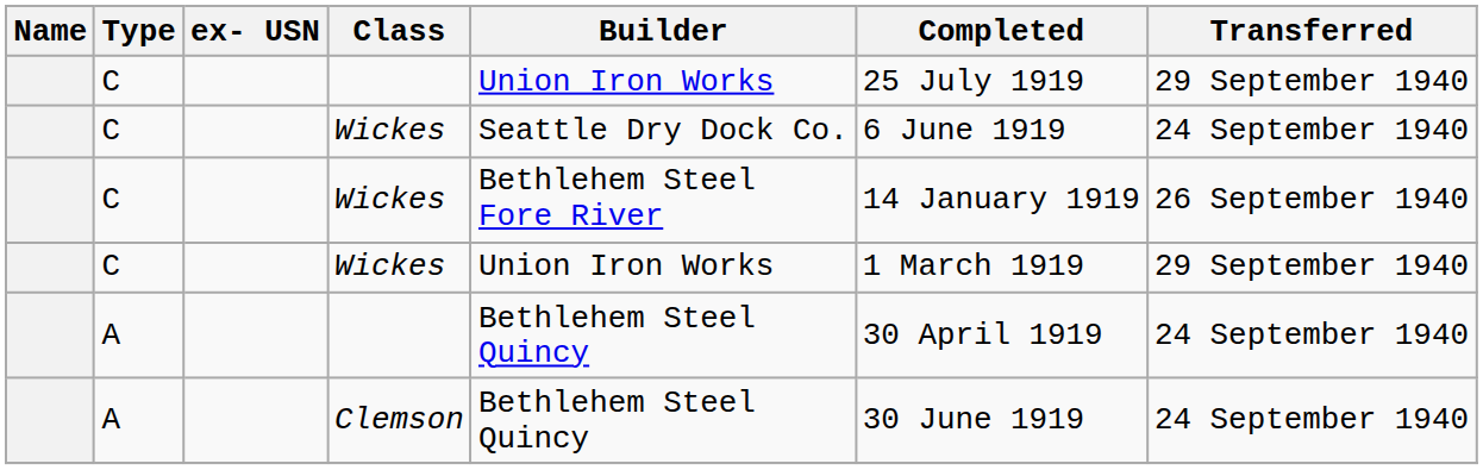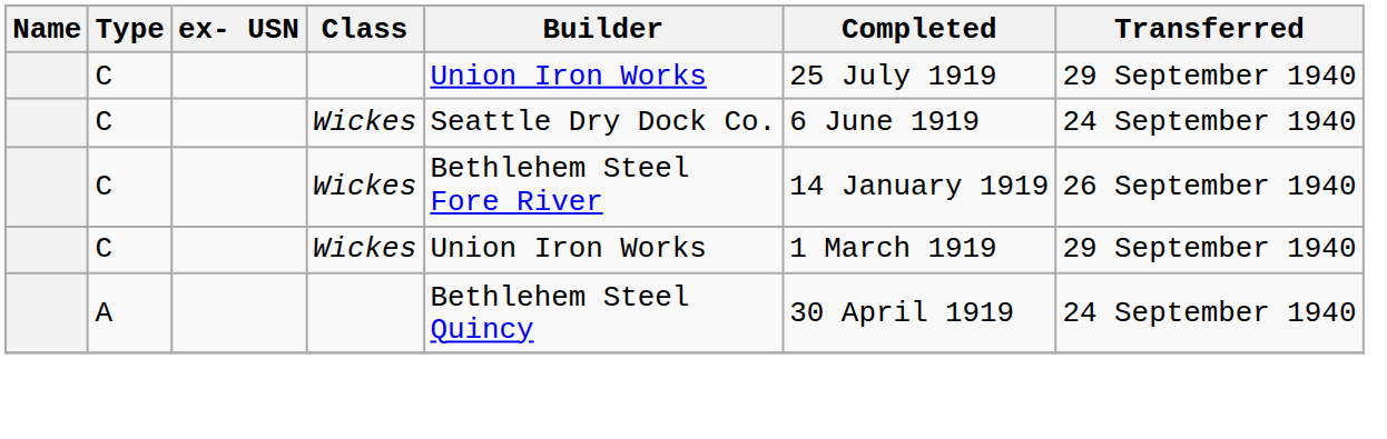 <table class="wikitable sortable plainrowheaders">
 <tr>
 <th scope="col">Name</th>
 <th scope="col">Type</th>
 <th scope="col">ex- USN</th>
 <th scope="col">Class</th>
 <th scope="col">Builder</th>
 <th scope="col">Completed</th>
 <th scope="col">Transferred</th>
 </tr>
 <tr>
 <th scope="row"></th>
 <td>C</td>
 <td></td>
 <td></td>
 <td><a href='#'>Union Iron Works</a></td>
 <td>25 July 1919</td>
 <td>29 September 1940</td>
 </tr>
 <tr>
 <th scope="row"></th>
 <td>C</td>
 <td></td>
 <td><em>Wickes</em></td>
 <td>Seattle Dry Dock Co.</td>
 <td>6 June 1919</td>
 <td>24 September 1940</td>
 </tr>
 <tr>
 <th scope="row"></th>
 <td>C</td>
 <td></td>
 <td><em>Wickes</em></td>
 <td>Bethlehem Steel <br><a href='#'>Fore River</a></td>
 <td>14 January 1919</td>
 <td>26 September 1940</td>
 </tr>
 <tr>
 <th scope="row"></th>
 <td>C</td>
 <td></td>
 <td><em>Wickes</em></td>
 <td>Union Iron Works</td>
 <td>1 March 1919</td>
 <td>29 September 1940</td>
 </tr>
 <tr>
 <th scope="row"></th>
 <td>A</td>
 <td></td>
 <td></td>
 <td>Bethlehem Steel <br><a href='#'>Quincy</a></td>
 <td>30 April 1919</td>
 <td>24 September 1940</td>
 </tr>
 <tr>
-<th scope="row"></th>
-<td>A</td>
-<td></td>
-<td><em>Clemson</em></td>
-<td>Bethlehem Steel <br>Quincy</td>
-<td>30 June 1919</td>
-<td>24 September 1940</td>
-</tr>
-<tr>
 </tr>
 </table>
